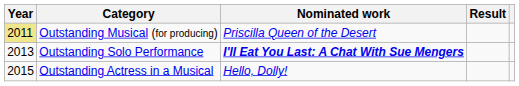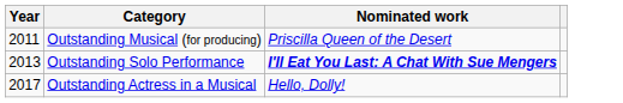 <table class="wikitable plainrowheaders">
 <tr>
 <th>Year</th>
 <th>Category</th>
 <th>Nominated work</th>
-<th>Result</th>
 <th></th>
 </tr>
 <tr>
-<td style="background: khaki;">2011</td>
+<td>2011</td>
 <td><a href='#'>Outstanding Musical</a> (<small>for producing</small>)</td>
 <td><em><a href='#'>Priscilla Queen of the Desert</a></em></td>
-<td></td>
 <td align="center"></td>
 </tr>
 <tr>
 <td>2013</td>
 <td><a href='#'>Outstanding Solo Performance</a></td>
 <td><strong><em><a href='#'>I'll Eat You Last: A Chat With Sue Mengers</a></em></strong></td>
-<td></td>
 <td align="center"></td>
 </tr>
 <tr>
-<td>2015</td>
+<td>2017</td>
 <td><a href='#'>Outstanding Actress in a Musical</a></td>
 <td><em><a href='#'>Hello, Dolly!</a></em></td>
-<td></td>
 <td align="center"></td>
 </tr>
 </table>
